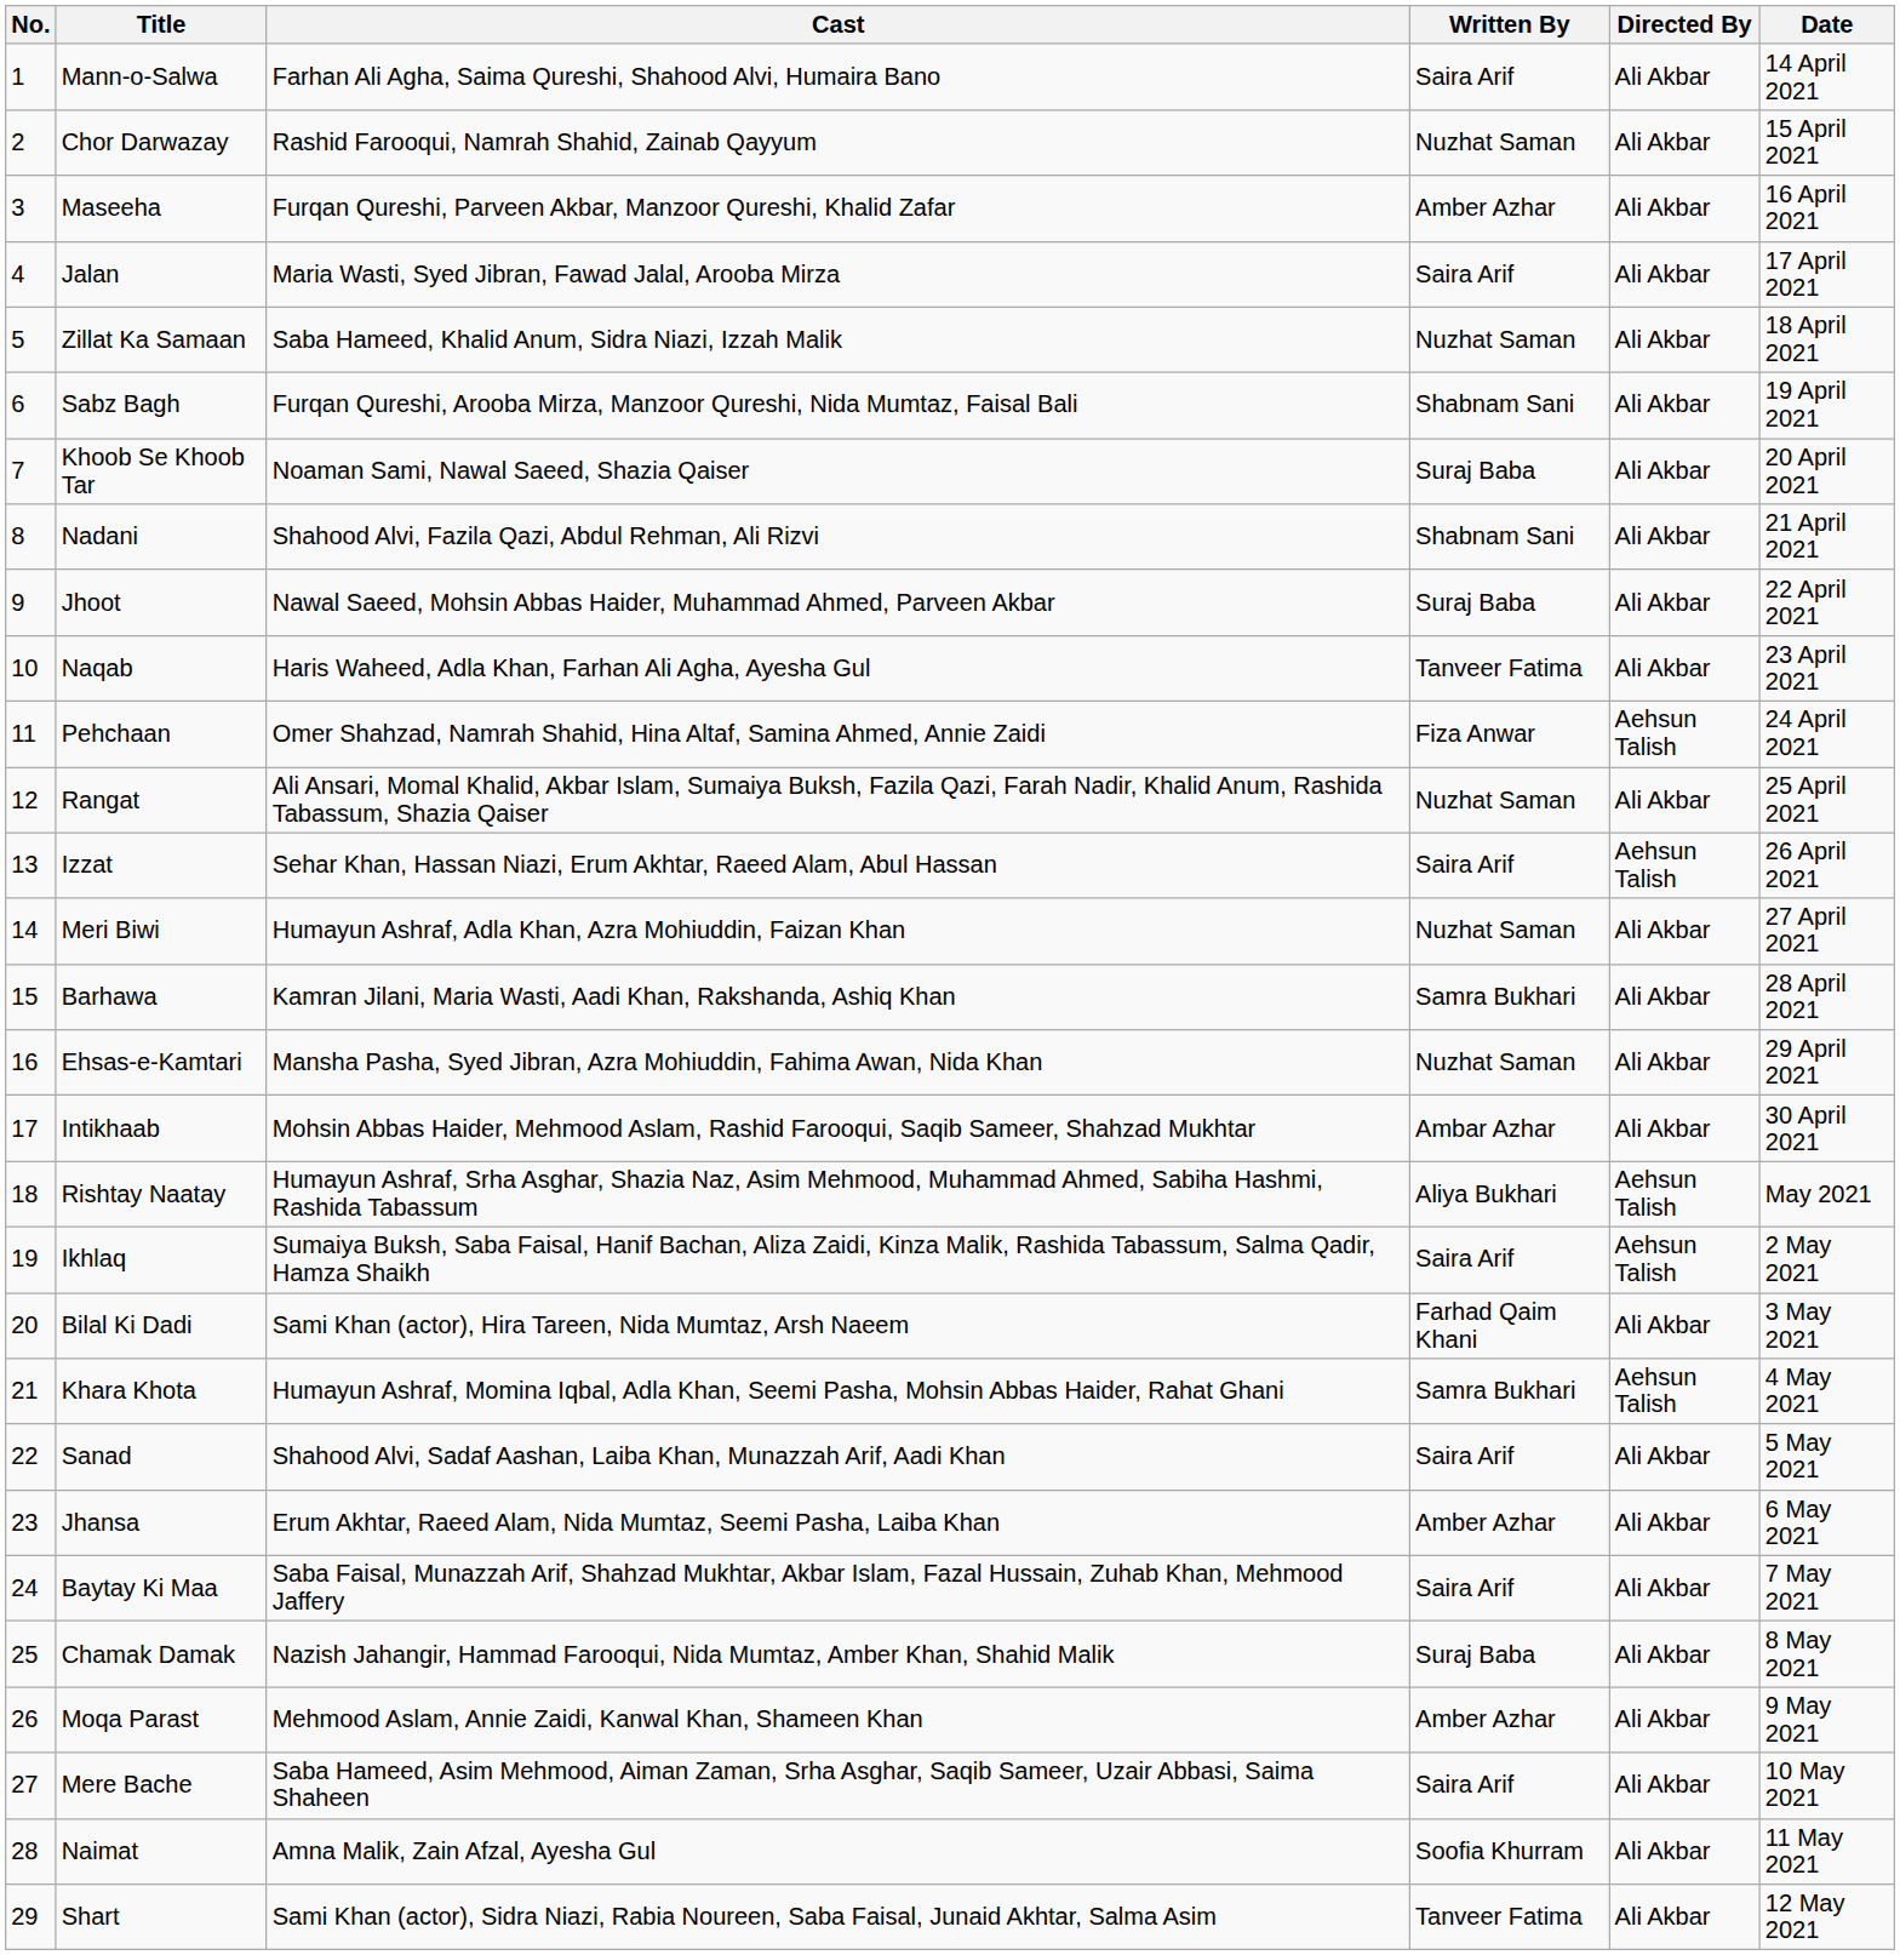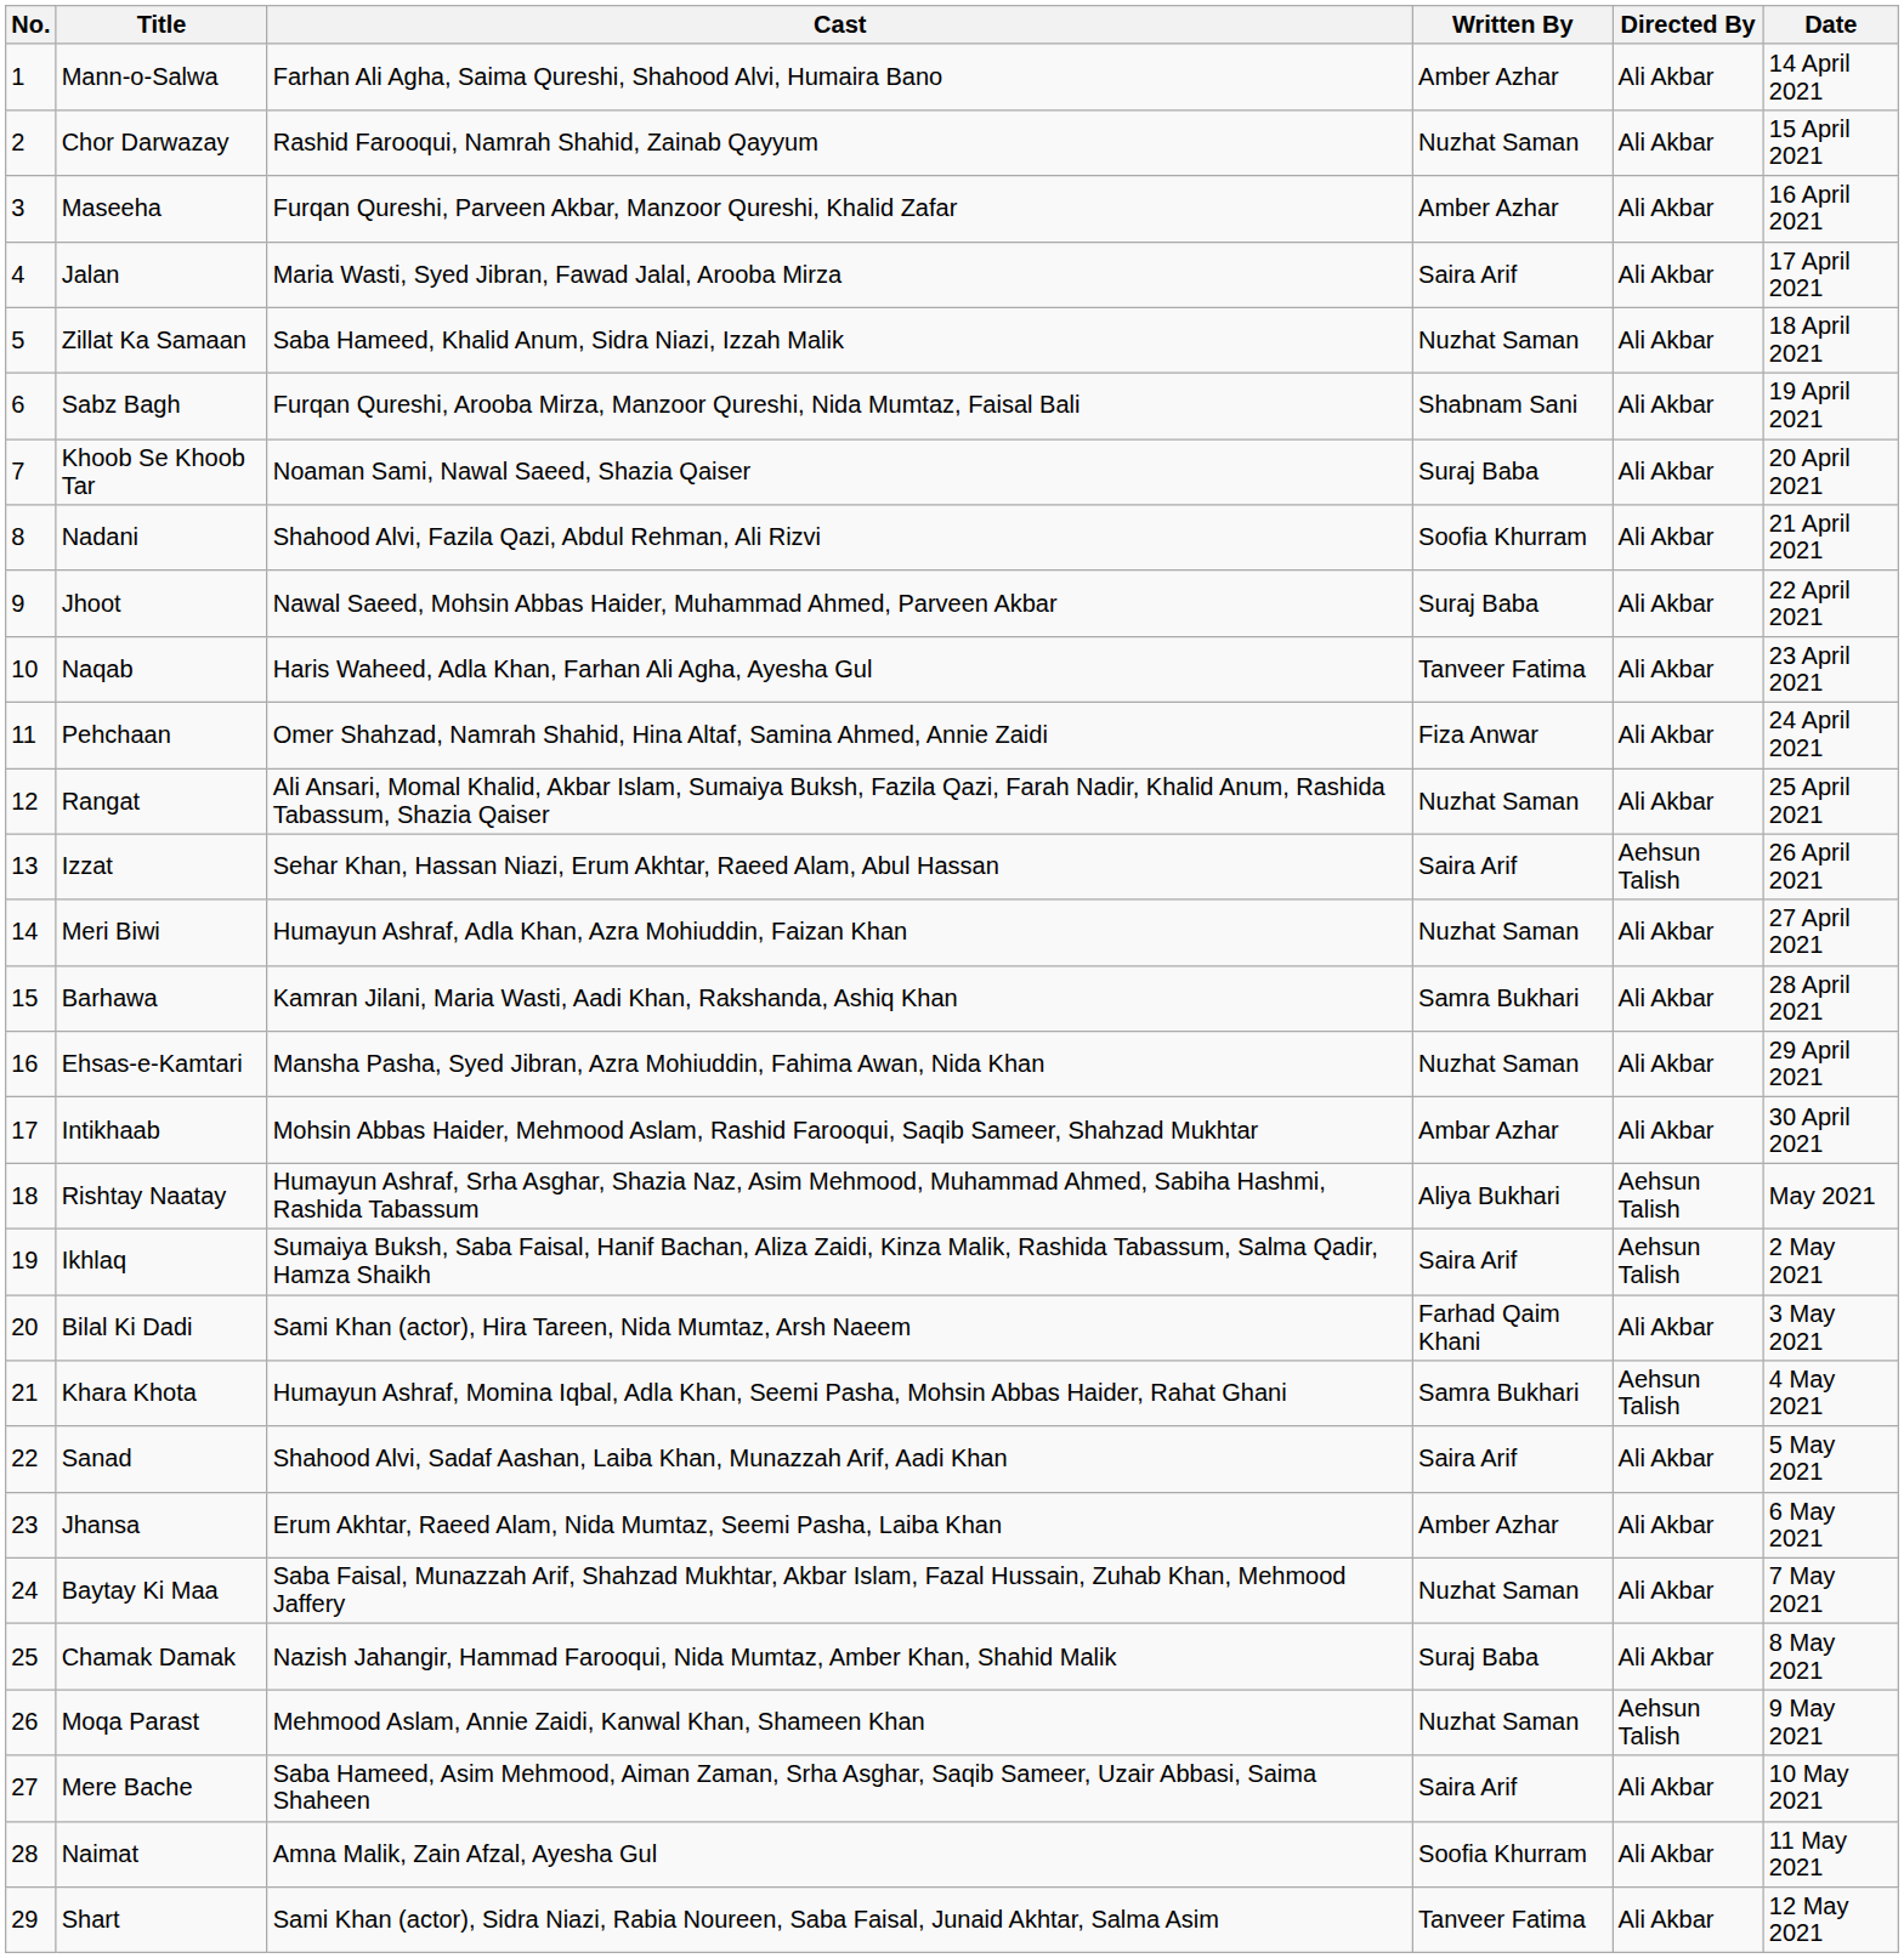 <table class="wikitable">
 <tr>
 <th>No.</th>
 <th>Title</th>
 <th>Cast</th>
 <th>Written By</th>
 <th>Directed By</th>
 <th>Date</th>
 </tr>
 <tr>
 <td>1</td>
 <td>Mann-o-Salwa</td>
 <td>Farhan Ali Agha, Saima Qureshi, Shahood Alvi, Humaira Bano</td>
-<td>Saira Arif</td>
+<td>Amber Azhar</td>
 <td>Ali Akbar</td>
 <td>14 April 2021</td>
 </tr>
 <tr>
 <td>2</td>
 <td>Chor Darwazay</td>
 <td>Rashid Farooqui, Namrah Shahid, Zainab Qayyum</td>
 <td>Nuzhat Saman</td>
 <td>Ali Akbar</td>
 <td>15 April 2021</td>
 </tr>
 <tr>
 <td>3</td>
 <td>Maseeha</td>
 <td>Furqan Qureshi, Parveen Akbar, Manzoor Qureshi, Khalid Zafar</td>
 <td>Amber Azhar</td>
 <td>Ali Akbar</td>
 <td>16 April 2021</td>
 </tr>
 <tr>
 <td>4</td>
 <td>Jalan</td>
 <td>Maria Wasti, Syed Jibran, Fawad Jalal, Arooba Mirza</td>
 <td>Saira Arif</td>
 <td>Ali Akbar</td>
 <td>17 April 2021</td>
 </tr>
 <tr>
 <td>5</td>
 <td>Zillat Ka Samaan</td>
 <td>Saba Hameed, Khalid Anum, Sidra Niazi, Izzah Malik</td>
 <td>Nuzhat Saman</td>
 <td>Ali Akbar</td>
 <td>18 April 2021</td>
 </tr>
 <tr>
 <td>6</td>
 <td>Sabz Bagh</td>
 <td>Furqan Qureshi, Arooba Mirza, Manzoor Qureshi, Nida Mumtaz, Faisal Bali</td>
 <td>Shabnam Sani</td>
 <td>Ali Akbar</td>
 <td>19 April 2021</td>
 </tr>
 <tr>
 <td>7</td>
 <td>Khoob Se Khoob Tar</td>
 <td>Noaman Sami, Nawal Saeed, Shazia Qaiser</td>
 <td>Suraj Baba</td>
 <td>Ali Akbar</td>
 <td>20 April 2021</td>
 </tr>
 <tr>
 <td>8</td>
 <td>Nadani</td>
 <td>Shahood Alvi, Fazila Qazi, Abdul Rehman, Ali Rizvi</td>
-<td>Shabnam Sani</td>
+<td>Soofia Khurram</td>
 <td>Ali Akbar</td>
 <td>21 April 2021</td>
 </tr>
 <tr>
 <td>9</td>
 <td>Jhoot</td>
 <td>Nawal Saeed, Mohsin Abbas Haider, Muhammad Ahmed, Parveen Akbar</td>
 <td>Suraj Baba</td>
 <td>Ali Akbar</td>
 <td>22 April 2021</td>
 </tr>
 <tr>
 <td>10</td>
 <td>Naqab</td>
 <td>Haris Waheed, Adla Khan, Farhan Ali Agha, Ayesha Gul</td>
 <td>Tanveer Fatima</td>
 <td>Ali Akbar</td>
 <td>23 April 2021</td>
 </tr>
 <tr>
 <td>11</td>
 <td>Pehchaan</td>
 <td>Omer Shahzad, Namrah Shahid, Hina Altaf, Samina Ahmed, Annie Zaidi</td>
 <td>Fiza Anwar</td>
-<td>Aehsun Talish</td>
+<td>Ali Akbar</td>
 <td>24 April 2021</td>
 </tr>
 <tr>
 <td>12</td>
 <td>Rangat</td>
 <td>Ali Ansari, Momal Khalid, Akbar Islam, Sumaiya Buksh, Fazila Qazi, Farah Nadir, Khalid Anum, Rashida Tabassum, Shazia Qaiser</td>
 <td>Nuzhat Saman</td>
 <td>Ali Akbar</td>
 <td>25 April 2021</td>
 </tr>
 <tr>
 <td>13</td>
 <td>Izzat</td>
 <td>Sehar Khan, Hassan Niazi, Erum Akhtar, Raeed Alam, Abul Hassan</td>
 <td>Saira Arif</td>
 <td>Aehsun Talish</td>
 <td>26 April 2021</td>
 </tr>
 <tr>
 <td>14</td>
 <td>Meri Biwi</td>
 <td>Humayun Ashraf, Adla Khan, Azra Mohiuddin, Faizan Khan</td>
 <td>Nuzhat Saman</td>
 <td>Ali Akbar</td>
 <td>27 April 2021</td>
 </tr>
 <tr>
 <td>15</td>
 <td>Barhawa</td>
 <td>Kamran Jilani, Maria Wasti, Aadi Khan, Rakshanda, Ashiq Khan</td>
 <td>Samra Bukhari</td>
 <td>Ali Akbar</td>
 <td>28 April 2021</td>
 </tr>
 <tr>
 <td>16</td>
 <td>Ehsas-e-Kamtari</td>
 <td>Mansha Pasha, Syed Jibran, Azra Mohiuddin, Fahima Awan, Nida Khan</td>
 <td>Nuzhat Saman</td>
 <td>Ali Akbar</td>
 <td>29 April 2021</td>
 </tr>
 <tr>
 <td>17</td>
 <td>Intikhaab</td>
 <td>Mohsin Abbas Haider, Mehmood Aslam, Rashid Farooqui, Saqib Sameer, Shahzad Mukhtar</td>
 <td>Ambar Azhar</td>
 <td>Ali Akbar</td>
 <td>30 April 2021</td>
 </tr>
 <tr>
 <td>18</td>
 <td>Rishtay Naatay</td>
 <td>Humayun Ashraf, Srha Asghar, Shazia Naz, Asim Mehmood, Muhammad Ahmed, Sabiha Hashmi, Rashida Tabassum</td>
 <td>Aliya Bukhari</td>
 <td>Aehsun Talish</td>
 <td>May 2021</td>
 </tr>
 <tr>
 <td>19</td>
 <td>Ikhlaq</td>
 <td>Sumaiya Buksh, Saba Faisal, Hanif Bachan, Aliza Zaidi, Kinza Malik, Rashida Tabassum, Salma Qadir, Hamza Shaikh</td>
 <td>Saira Arif</td>
 <td>Aehsun Talish</td>
 <td>2 May 2021</td>
 </tr>
 <tr>
 <td>20</td>
 <td>Bilal Ki Dadi</td>
 <td>Sami Khan (actor), Hira Tareen, Nida Mumtaz, Arsh Naeem</td>
 <td>Farhad Qaim Khani</td>
 <td>Ali Akbar</td>
 <td>3 May 2021</td>
 </tr>
 <tr>
 <td>21</td>
 <td>Khara Khota</td>
 <td>Humayun Ashraf, Momina Iqbal, Adla Khan, Seemi Pasha, Mohsin Abbas Haider, Rahat Ghani</td>
 <td>Samra Bukhari</td>
 <td>Aehsun Talish</td>
 <td>4 May 2021</td>
 </tr>
 <tr>
 <td>22</td>
 <td>Sanad</td>
 <td>Shahood Alvi, Sadaf Aashan, Laiba Khan, Munazzah Arif, Aadi Khan</td>
 <td>Saira Arif</td>
 <td>Ali Akbar</td>
 <td>5 May 2021</td>
 </tr>
 <tr>
 <td>23</td>
 <td>Jhansa</td>
 <td>Erum Akhtar, Raeed Alam, Nida Mumtaz, Seemi Pasha, Laiba Khan</td>
 <td>Amber Azhar</td>
 <td>Ali Akbar</td>
 <td>6 May 2021</td>
 </tr>
 <tr>
 <td>24</td>
 <td>Baytay Ki Maa</td>
 <td>Saba Faisal, Munazzah Arif, Shahzad Mukhtar, Akbar Islam, Fazal Hussain, Zuhab Khan, Mehmood Jaffery</td>
-<td>Saira Arif</td>
+<td>Nuzhat Saman</td>
 <td>Ali Akbar</td>
 <td>7 May 2021</td>
 </tr>
 <tr>
 <td>25</td>
 <td>Chamak Damak</td>
 <td>Nazish Jahangir, Hammad Farooqui, Nida Mumtaz, Amber Khan, Shahid Malik</td>
 <td>Suraj Baba</td>
 <td>Ali Akbar</td>
 <td>8 May 2021</td>
 </tr>
 <tr>
 <td>26</td>
 <td>Moqa Parast</td>
 <td>Mehmood Aslam, Annie Zaidi, Kanwal Khan, Shameen Khan</td>
-<td>Amber Azhar</td>
-<td>Ali Akbar</td>
+<td>Nuzhat Saman</td>
+<td>Aehsun Talish</td>
 <td>9 May 2021</td>
 </tr>
 <tr>
 <td>27</td>
 <td>Mere Bache</td>
 <td>Saba Hameed, Asim Mehmood, Aiman Zaman, Srha Asghar, Saqib Sameer, Uzair Abbasi, Saima Shaheen</td>
 <td>Saira Arif</td>
 <td>Ali Akbar</td>
 <td>10 May 2021</td>
 </tr>
 <tr>
 <td>28</td>
 <td>Naimat</td>
 <td>Amna Malik, Zain Afzal, Ayesha Gul</td>
 <td>Soofia Khurram</td>
 <td>Ali Akbar</td>
 <td>11 May 2021</td>
 </tr>
 <tr>
 <td>29</td>
 <td>Shart</td>
 <td>Sami Khan (actor), Sidra Niazi, Rabia Noureen, Saba Faisal, Junaid Akhtar, Salma Asim</td>
 <td>Tanveer Fatima</td>
 <td>Ali Akbar</td>
 <td>12 May 2021</td>
 </tr>
 </table>
